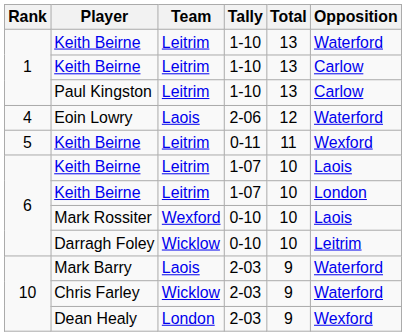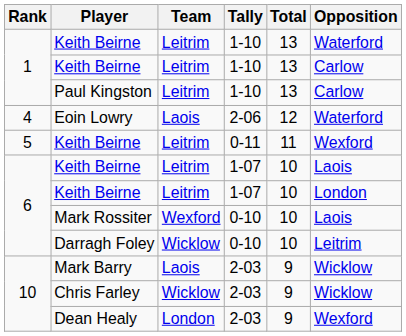 <table class="wikitable">
 <tr>
 <th>Rank</th>
 <th>Player</th>
 <th>Team</th>
 <th>Tally</th>
 <th>Total</th>
 <th>Opposition</th>
 </tr>
 <tr>
 <td rowspan=3 align=center>1</td>
 <td><a href='#'>Keith Beirne</a></td>
 <td><a href='#'>Leitrim</a></td>
 <td align=center>1-10</td>
 <td align=center>13</td>
 <td><a href='#'>Waterford</a></td>
 </tr>
 <tr>
 <td><a href='#'>Keith Beirne</a></td>
 <td><a href='#'>Leitrim</a></td>
 <td align=center>1-10</td>
 <td align=center>13</td>
 <td><a href='#'>Carlow</a></td>
 </tr>
 <tr>
 <td>Paul Kingston</td>
 <td><a href='#'>Leitrim</a></td>
 <td align=center>1-10</td>
 <td align=center>13</td>
 <td><a href='#'>Carlow</a></td>
 </tr>
 <tr>
 <td rowspan=1 align=center>4</td>
 <td>Eoin Lowry</td>
 <td><a href='#'>Laois</a></td>
 <td align=center>2-06</td>
 <td align=center>12</td>
 <td><a href='#'>Waterford</a></td>
 </tr>
 <tr>
 <td rowspan=1 align=center>5</td>
 <td><a href='#'>Keith Beirne</a></td>
 <td><a href='#'>Leitrim</a></td>
 <td align=center>0-11</td>
 <td align=center>11</td>
 <td><a href='#'>Wexford</a></td>
 </tr>
 <tr>
 <td rowspan=4 align=center>6</td>
 <td><a href='#'>Keith Beirne</a></td>
 <td><a href='#'>Leitrim</a></td>
 <td align=center>1-07</td>
 <td align=center>10</td>
 <td><a href='#'>Laois</a></td>
 </tr>
 <tr>
 <td><a href='#'>Keith Beirne</a></td>
 <td><a href='#'>Leitrim</a></td>
 <td align=center>1-07</td>
 <td align=center>10</td>
 <td><a href='#'>London</a></td>
 </tr>
 <tr>
 <td>Mark Rossiter</td>
 <td><a href='#'>Wexford</a></td>
 <td align=center>0-10</td>
 <td align=center>10</td>
 <td><a href='#'>Laois</a></td>
 </tr>
 <tr>
 <td>Darragh Foley</td>
 <td><a href='#'>Wicklow</a></td>
 <td align=center>0-10</td>
 <td align=center>10</td>
 <td><a href='#'>Leitrim</a></td>
 </tr>
 <tr>
 <td rowspan=3 align=center>10</td>
 <td>Mark Barry</td>
 <td><a href='#'>Laois</a></td>
 <td align=center>2-03</td>
 <td align=center>9</td>
-<td><a href='#'>Waterford</a></td>
+<td><a href='#'>Wicklow</a></td>
 </tr>
 <tr>
 <td>Chris Farley</td>
 <td><a href='#'>Wicklow</a></td>
 <td align=center>2-03</td>
 <td align=center>9</td>
-<td><a href='#'>Waterford</a></td>
+<td><a href='#'>Wicklow</a></td>
 </tr>
 <tr>
 <td>Dean Healy</td>
 <td><a href='#'>London</a></td>
 <td align=center>2-03</td>
 <td align=center>9</td>
 <td><a href='#'>Wexford</a></td>
 </tr>
 </table>
